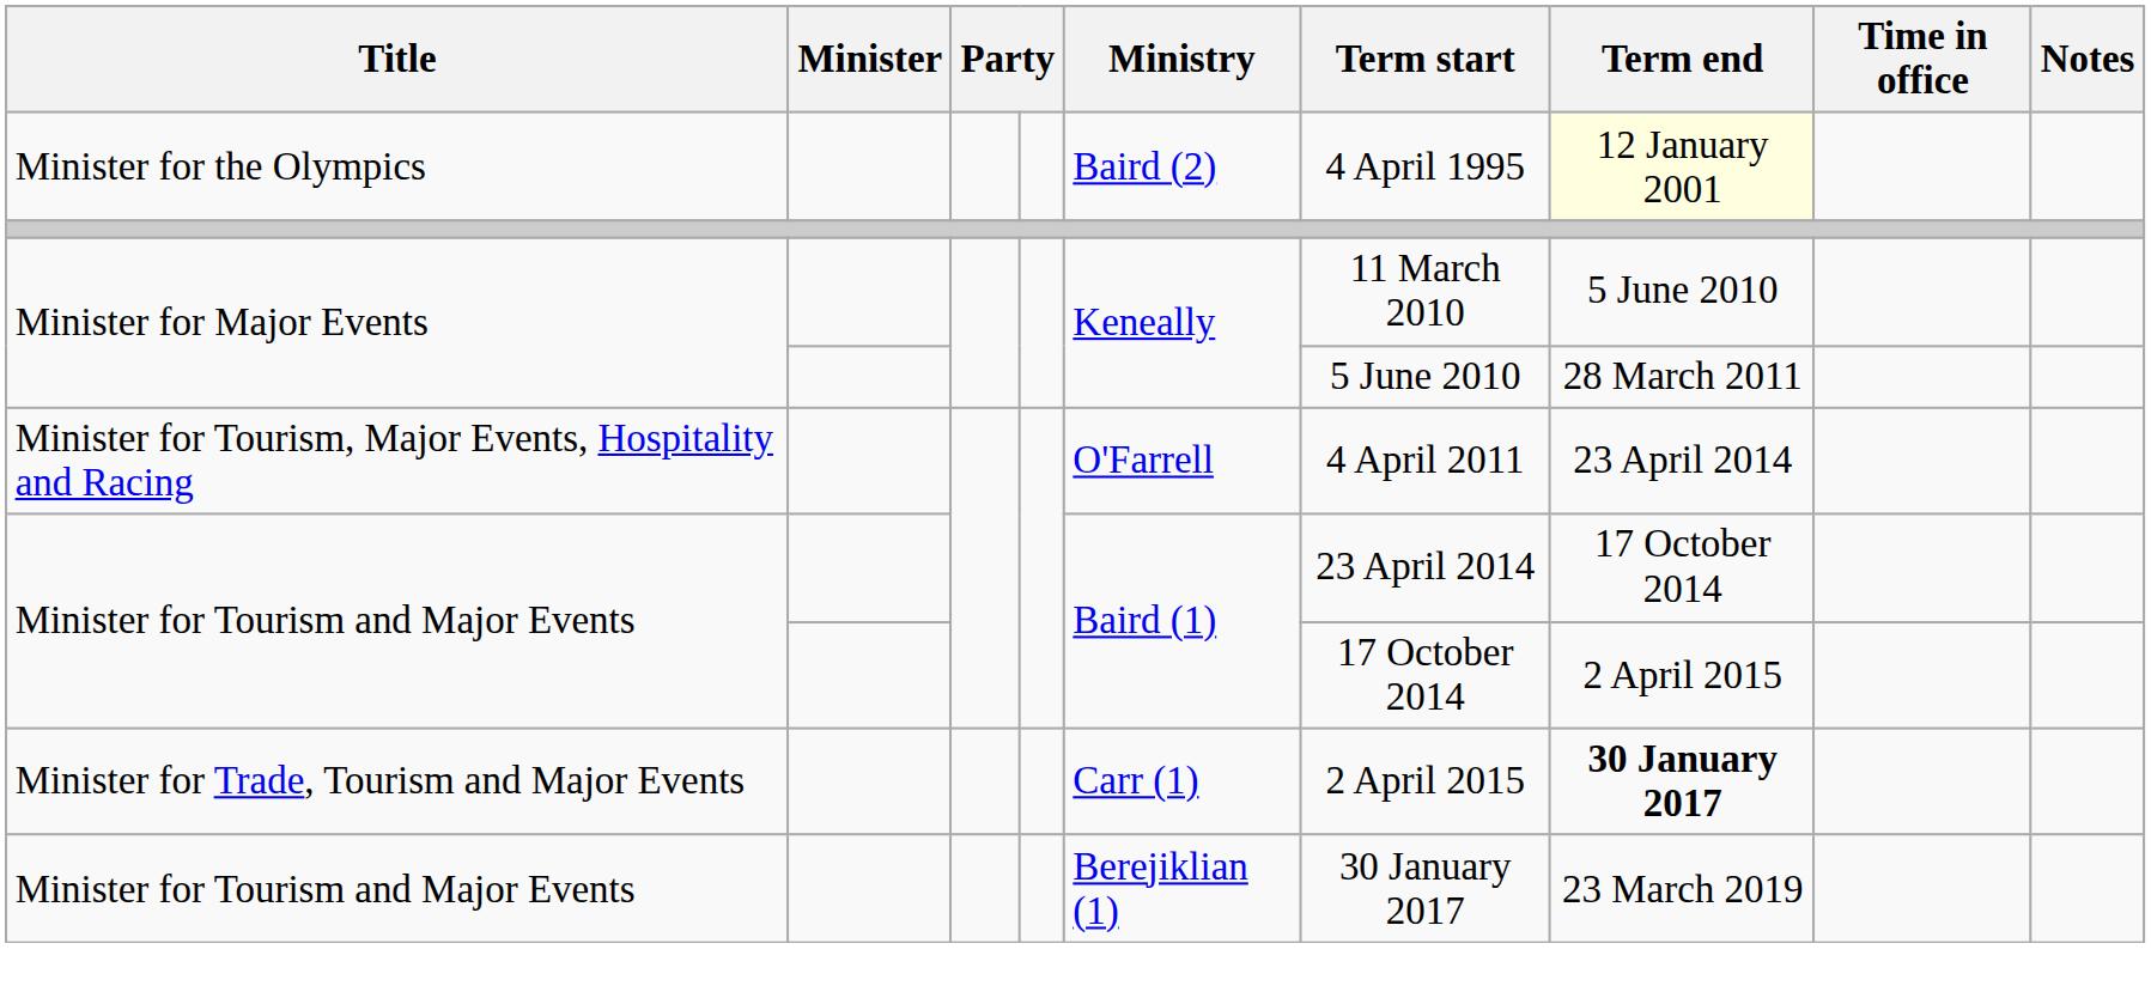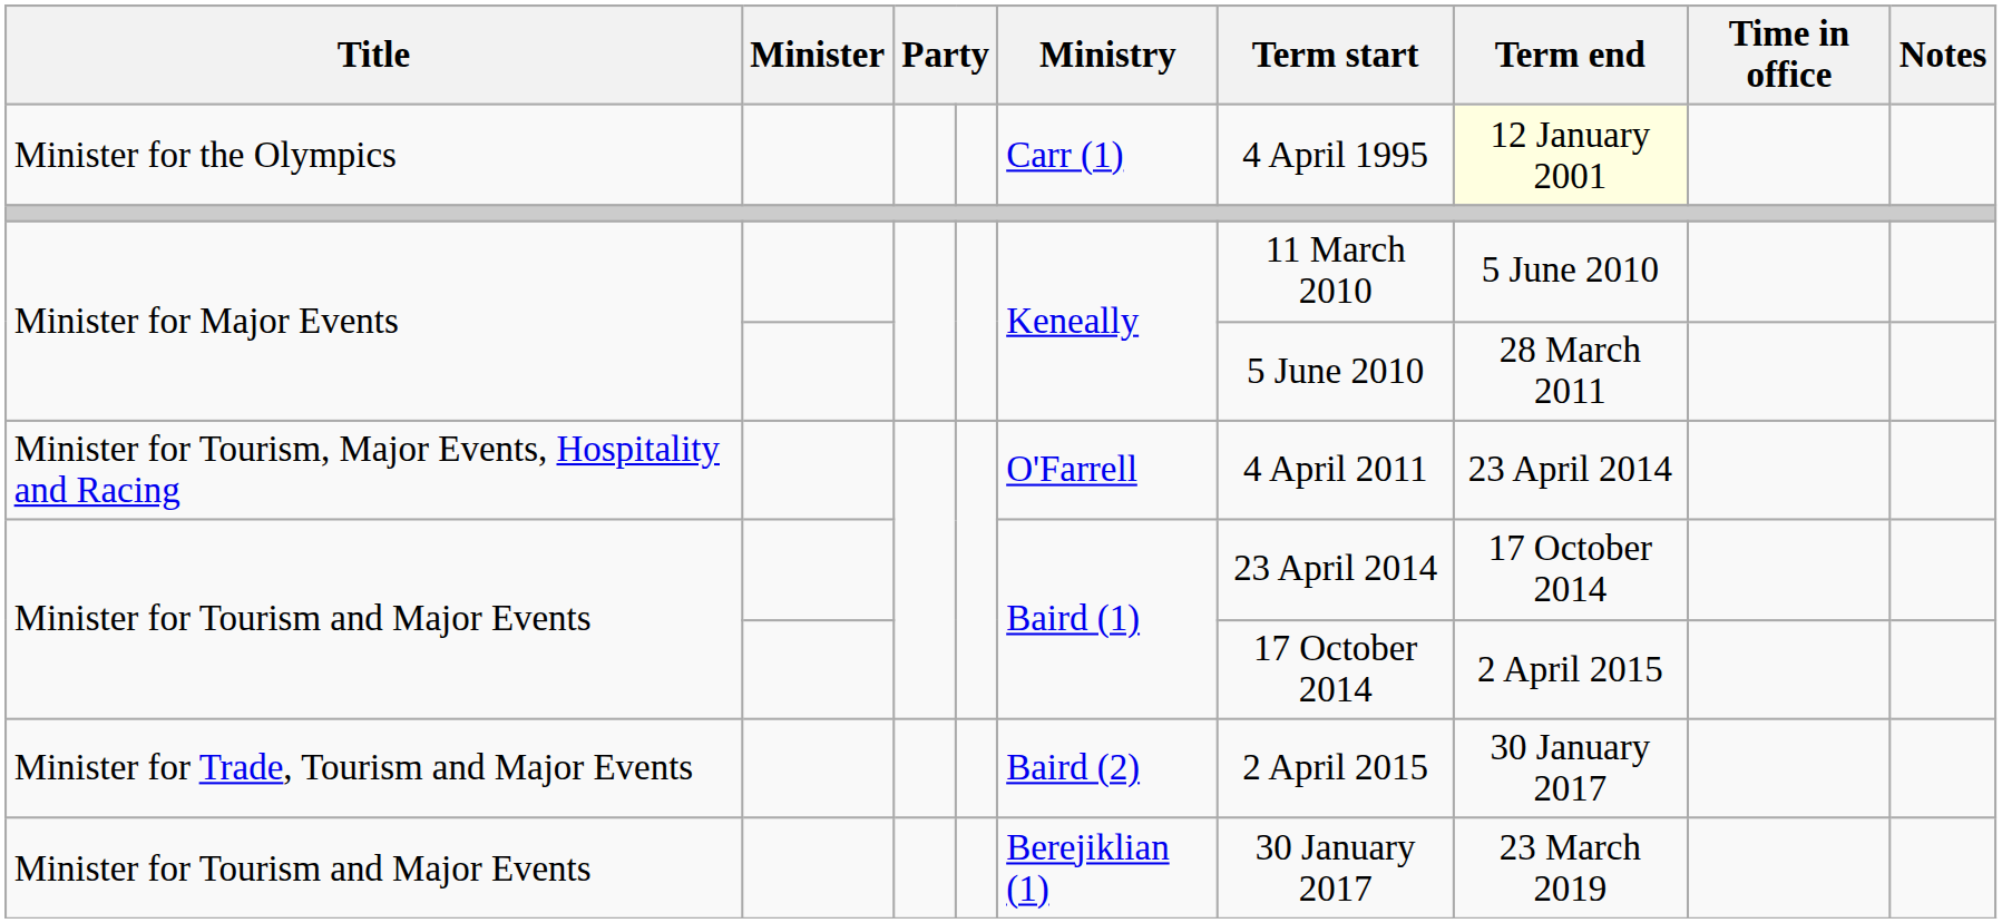 <table class="wikitable sortable">
 <tr>
 <th>Title</th>
 <th>Minister</th>
 <th colspan="2">Party</th>
 <th>Ministry</th>
 <th>Term start</th>
 <th>Term end</th>
 <th>Time in office</th>
 <th class="unsortable">Notes</th>
 </tr>
 <tr>
 <td>Minister for the Olympics</td>
 <td></td>
 <td> </td>
 <td></td>
-<td><a href='#'>Baird (2)</a></td>
+<td><a href='#'>Carr (1)</a></td>
 <td align="center">4 April 1995</td>
 <td align="center" style="background: lightyellow;">12 January 2001</td>
 <td align="right"></td>
 <td></td>
 </tr>
 <tr>
 <th colspan="10" style="background: #cccccc;"></th>
 </tr>
 <tr>
 <td rowspan="2">Minister for Major Events</td>
 <td></td>
 <td rowspan="2" > </td>
 <td rowspan="2"></td>
 <td rowspan="2"><a href='#'>Keneally</a></td>
 <td align="center">11 March 2010</td>
 <td align="center">5 June 2010</td>
 <td align="right"></td>
 <td></td>
 </tr>
 <tr>
 <td></td>
 <td align="center">5 June 2010</td>
 <td align="center">28 March 2011</td>
 <td align="right"></td>
 <td></td>
 </tr>
 <tr>
 <td>Minister for Tourism, Major Events, <a href='#'>Hospitality and Racing</a></td>
 <td></td>
 <td rowspan=3 > </td>
 <td rowspan=3></td>
 <td><a href='#'>O'Farrell</a></td>
 <td align=center>4 April 2011</td>
 <td align=center>23 April 2014</td>
 <td align=right></td>
 <td></td>
 </tr>
 <tr>
 <td rowspan=2>Minister for Tourism and Major Events</td>
 <td></td>
 <td rowspan=2><a href='#'>Baird (1)</a></td>
 <td align=center>23 April 2014</td>
 <td align=center>17 October 2014</td>
 <td align=right></td>
 <td></td>
 </tr>
 <tr>
 <td></td>
 <td align=center>17 October 2014</td>
 <td align=center>2 April 2015</td>
 <td align=right></td>
 <td></td>
 </tr>
 <tr>
 <td>Minister for <a href='#'>Trade</a>, Tourism and Major Events</td>
 <td></td>
 <td> </td>
 <td></td>
-<td><a href='#'>Carr (1)</a></td>
+<td><a href='#'>Baird (2)</a></td>
 <td align=center>2 April 2015</td>
-<td align=center><strong>30 January 2017</strong></td>
+<td align=center>30 January 2017</td>
 <td align=right></td>
 <td></td>
 </tr>
 <tr>
 <td>Minister for Tourism and Major Events</td>
 <td></td>
 <td> </td>
 <td></td>
 <td><a href='#'>Berejiklian (1)</a></td>
 <td align=center>30 January 2017</td>
 <td align=center>23 March 2019</td>
 <td align=right></td>
 <td></td>
 </tr>
 <tr>
 </tr>
 </table>
